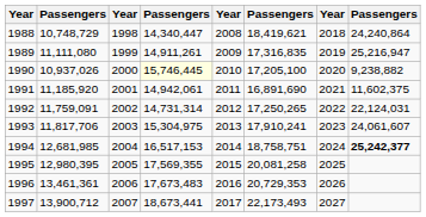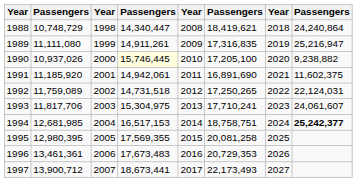 <table class="wikitable">
 <tr>
 <th>Year</th>
 <th>Passengers</th>
 <th>Year</th>
 <th>Passengers</th>
 <th>Year</th>
 <th>Passengers</th>
 <th>Year</th>
 <th>Passengers</th>
 </tr>
 <tr>
 <td>1988</td>
 <td>10,748,729</td>
 <td>1998</td>
 <td>14,340,447</td>
 <td>2008</td>
 <td>18,419,621</td>
 <td>2018</td>
 <td>24,240,864</td>
 </tr>
 <tr>
 <td>1989</td>
 <td>11,111,080</td>
 <td>1999</td>
 <td>14,911,261</td>
 <td>2009</td>
 <td>17,316,835</td>
 <td>2019</td>
 <td>25,216,947</td>
 </tr>
 <tr>
 <td>1990</td>
 <td>10,937,026</td>
 <td>2000</td>
 <td style="background: lightyellow;">15,746,445</td>
 <td>2010</td>
 <td>17,205,100</td>
 <td>2020</td>
 <td>9,238,882</td>
 </tr>
 <tr>
 <td>1991</td>
 <td>11,185,920</td>
 <td>2001</td>
 <td>14,942,061</td>
 <td>2011</td>
 <td>16,891,690</td>
 <td>2021</td>
 <td>11,602,375</td>
 </tr>
 <tr>
 <td>1992</td>
-<td>11,759,091</td>
+<td>11,759,089</td>
 <td>2002</td>
-<td>14,731,314</td>
+<td>14,731,518</td>
 <td>2012</td>
 <td>17,250,265</td>
 <td>2022</td>
 <td>22,124,031</td>
 </tr>
 <tr>
 <td>1993</td>
 <td>11,817,706</td>
 <td>2003</td>
 <td>15,304,975</td>
 <td>2013</td>
-<td>17,910,241</td>
+<td>17,710,241</td>
 <td>2023</td>
 <td>24,061,607</td>
 </tr>
 <tr>
 <td>1994</td>
 <td>12,681,985</td>
 <td>2004</td>
 <td>16,517,153</td>
 <td>2014</td>
 <td>18,758,751</td>
 <td>2024</td>
 <td><strong>25,242,377</strong></td>
 </tr>
 <tr>
 <td>1995</td>
 <td>12,980,395</td>
 <td>2005</td>
 <td>17,569,355</td>
 <td>2015</td>
 <td>20,081,258</td>
 <td>2025</td>
 <td></td>
 </tr>
 <tr>
 <td>1996</td>
 <td>13,461,361</td>
 <td>2006</td>
 <td>17,673,483</td>
 <td>2016</td>
 <td>20,729,353</td>
 <td>2026</td>
 <td></td>
 </tr>
 <tr>
 <td>1997</td>
 <td>13,900,712</td>
 <td>2007</td>
 <td>18,673,441</td>
 <td>2017</td>
 <td>22,173,493</td>
 <td>2027</td>
 <td></td>
 </tr>
 </table>
